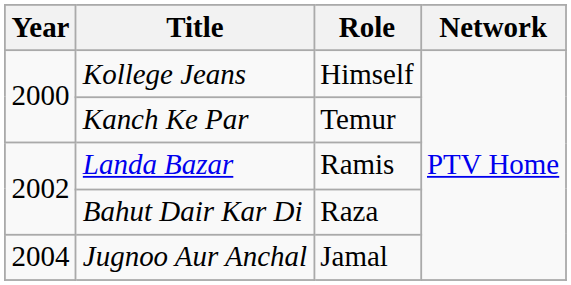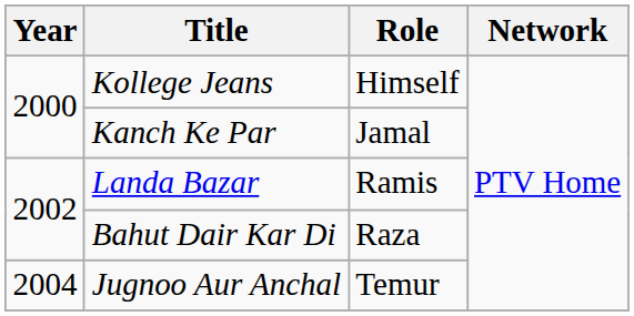 <table class="wikitable">
 <tr>
 <th>Year</th>
 <th>Title</th>
 <th>Role</th>
 <th>Network</th>
 </tr>
 <tr>
 <td rowspan="2">2000</td>
 <td><em>Kollege Jeans</em></td>
 <td>Himself</td>
 <td rowspan="5"><a href='#'>PTV Home</a></td>
 </tr>
 <tr>
 <td><em>Kanch Ke Par</em></td>
-<td>Temur</td>
+<td>Jamal</td>
 </tr>
 <tr>
 <td rowspan="2">2002</td>
 <td><em><a href='#'>Landa Bazar</a></em></td>
 <td>Ramis</td>
 </tr>
 <tr>
 <td><em>Bahut Dair Kar Di</em></td>
 <td>Raza</td>
 </tr>
 <tr>
 <td>2004</td>
 <td><em>Jugnoo Aur Anchal</em></td>
-<td>Jamal</td>
+<td>Temur</td>
 </tr>
 </table>
